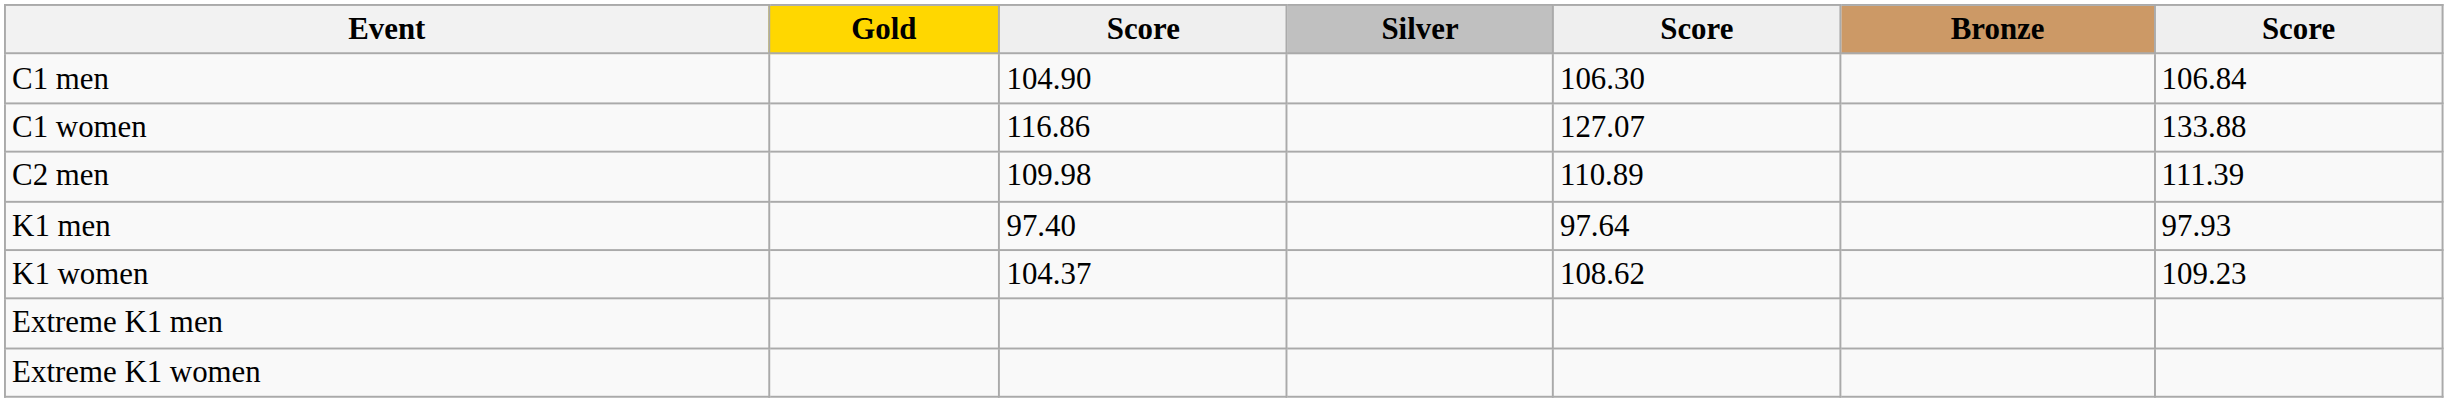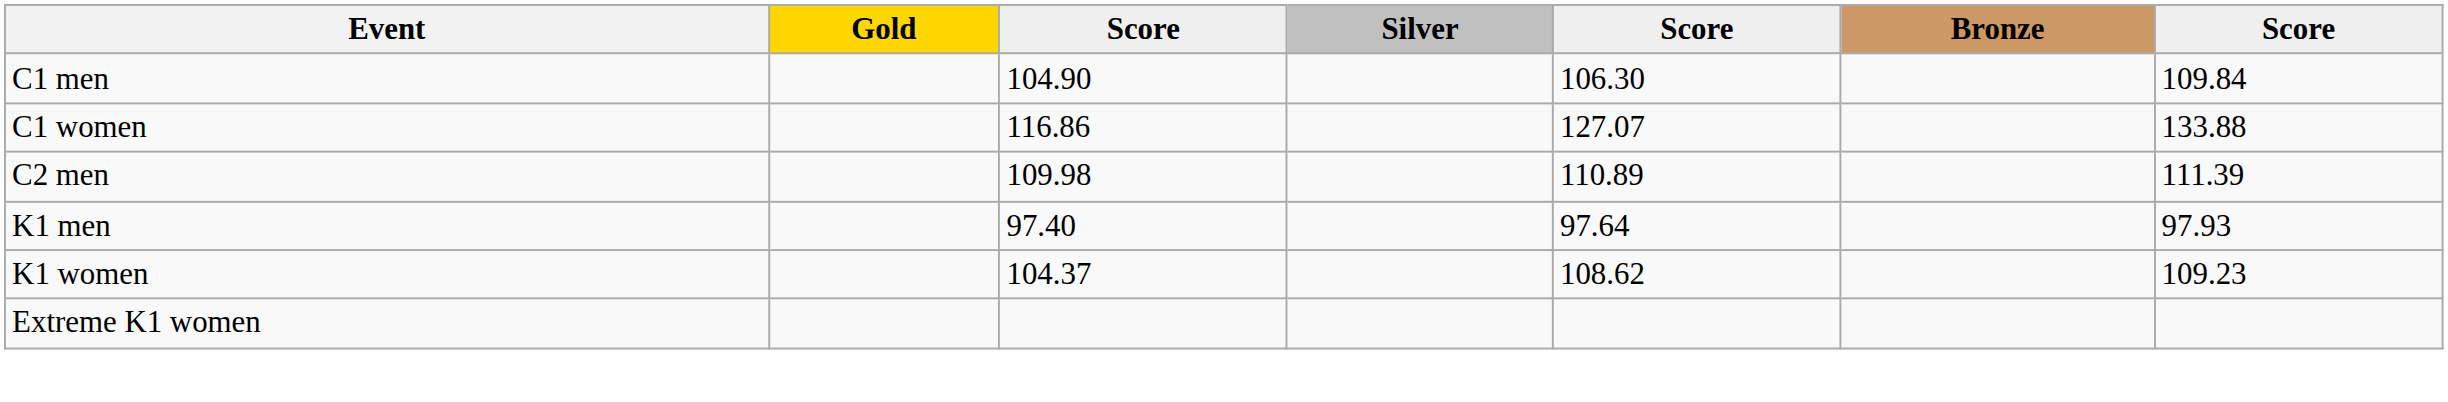 <table class="wikitable" width=100%>
 <tr>
 <th>Event</th>
 <td align=center bgcolor="gold"><strong>Gold</strong></td>
 <td align=center bgcolor="EFEFEF"><strong>Score</strong></td>
 <td align=center bgcolor="silver"><strong>Silver</strong></td>
 <td align=center bgcolor="EFEFEF"><strong>Score</strong></td>
 <td align=center bgcolor="CC9966"><strong>Bronze</strong></td>
 <td align=center bgcolor="EFEFEF"><strong>Score</strong></td>
 </tr>
 <tr>
 <td>C1 men</td>
 <td></td>
 <td>104.90</td>
 <td></td>
 <td>106.30</td>
 <td></td>
-<td>106.84</td>
+<td>109.84</td>
 </tr>
 <tr>
 <td>C1 women</td>
 <td></td>
 <td>116.86</td>
 <td></td>
 <td>127.07</td>
 <td></td>
 <td>133.88</td>
 </tr>
 <tr>
 <td>C2 men</td>
 <td></td>
 <td>109.98</td>
 <td></td>
 <td>110.89</td>
 <td></td>
 <td>111.39</td>
 </tr>
 <tr>
 <td>K1 men</td>
 <td></td>
 <td>97.40</td>
 <td></td>
 <td>97.64</td>
 <td></td>
 <td>97.93</td>
 </tr>
 <tr>
 <td>K1 women</td>
 <td></td>
 <td>104.37</td>
 <td></td>
 <td>108.62</td>
 <td></td>
 <td>109.23</td>
 </tr>
 <tr>
-<td>Extreme K1 men</td>
-<td></td>
-<td></td>
-<td></td>
-<td></td>
-<td></td>
-<td></td>
-</tr>
-<tr>
 <td>Extreme K1 women</td>
 <td></td>
 <td></td>
 <td></td>
 <td></td>
 <td></td>
 <td></td>
 </tr>
 </table>
